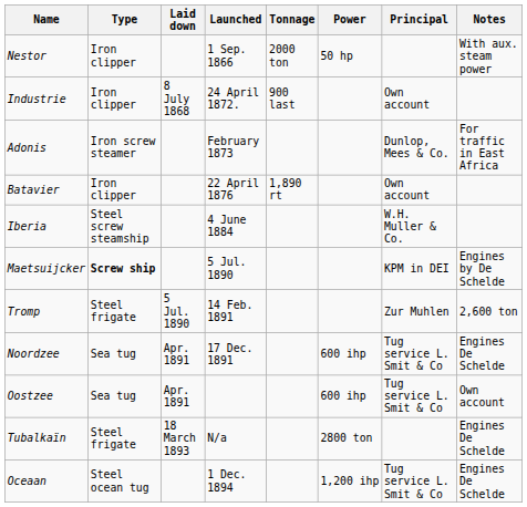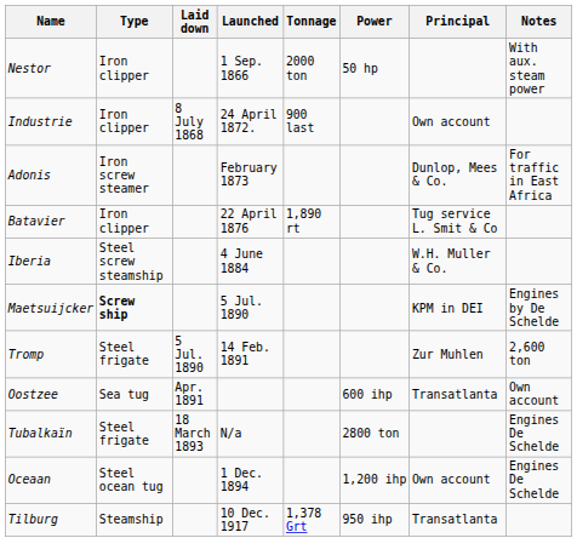 <table class="wikitable sortable nowraplinks" width=100%>
 <tr>
 <th>Name</th>
 <th>Type</th>
 <th>Laid down</th>
 <th>Launched</th>
 <th>Tonnage</th>
 <th>Power</th>
 <th>Principal</th>
 <th class=unsortable>Notes</th>
 </tr>
 <tr>
 <td><em>Nestor</em></td>
 <td>Iron clipper</td>
 <td></td>
 <td>1 Sep. 1866</td>
 <td>2000 ton</td>
 <td>50 hp</td>
 <td></td>
 <td>With aux. steam power</td>
 </tr>
 <tr>
 <td><em>Industrie</em></td>
 <td>Iron clipper</td>
 <td>8 July 1868</td>
 <td>24 April 1872.</td>
 <td>900 last</td>
 <td></td>
 <td>Own account</td>
 <td></td>
 </tr>
 <tr>
 <td><em>Adonis</em></td>
 <td>Iron screw steamer</td>
 <td></td>
 <td>February 1873</td>
 <td></td>
 <td></td>
 <td>Dunlop, Mees & Co.</td>
 <td>For traffic in East Africa</td>
 </tr>
 <tr>
 <td><em>Batavier</em></td>
 <td>Iron clipper</td>
 <td></td>
 <td>22 April 1876</td>
 <td>1,890 rt</td>
 <td></td>
-<td>Own account</td>
+<td>Tug service L. Smit & Co</td>
 <td></td>
 </tr>
 <tr>
 <td><em>Iberia</em></td>
 <td>Steel screw steamship</td>
 <td></td>
 <td>4 June 1884</td>
 <td></td>
 <td></td>
 <td>W.H. Muller & Co.</td>
 <td></td>
 </tr>
 <tr>
 <td><em>Maetsuijcker</em></td>
 <td><strong>Screw ship</strong></td>
 <td></td>
 <td>5 Jul. 1890</td>
 <td></td>
 <td></td>
 <td>KPM in DEI</td>
 <td>Engines by De Schelde</td>
 </tr>
 <tr>
 <td><em>Tromp</em></td>
 <td>Steel frigate</td>
 <td>5 Jul. 1890</td>
 <td>14 Feb. 1891</td>
 <td></td>
 <td></td>
 <td>Zur Muhlen</td>
 <td>2,600 ton</td>
 </tr>
 <tr>
-<td><em>Noordzee</em></td>
-<td>Sea tug</td>
-<td>Apr. 1891</td>
-<td>17 Dec. 1891</td>
-<td></td>
-<td>600 ihp</td>
-<td>Tug service L. Smit & Co</td>
-<td>Engines De Schelde</td>
-</tr>
-<tr>
 <td><em>Oostzee</em></td>
 <td>Sea tug</td>
 <td>Apr. 1891</td>
 <td></td>
 <td></td>
 <td>600 ihp</td>
-<td>Tug service L. Smit & Co</td>
+<td>Transatlanta</td>
 <td>Own account</td>
 </tr>
 <tr>
 <td><em>Tubalkaïn</em></td>
 <td>Steel frigate</td>
 <td>18 March 1893</td>
 <td>N/a</td>
 <td></td>
 <td>2800 ton</td>
 <td></td>
 <td>Engines De Schelde</td>
 </tr>
 <tr>
 <td><em>Oceaan</em></td>
 <td>Steel ocean tug</td>
 <td></td>
 <td>1 Dec. 1894</td>
 <td></td>
 <td>1,200 ihp</td>
-<td>Tug service L. Smit & Co</td>
+<td>Own account</td>
 <td>Engines De Schelde</td>
 </tr>
+<tr>
+<td><em>Tilburg</em></td>
+<td>Steamship</td>
+<td></td>
+<td>10 Dec. 1917</td>
+<td>1,378 <a href='#'>Grt</a></td>
+<td>950 ihp</td>
+<td>Transatlanta</td>
+<td></td>
+</tr>
 </table>
